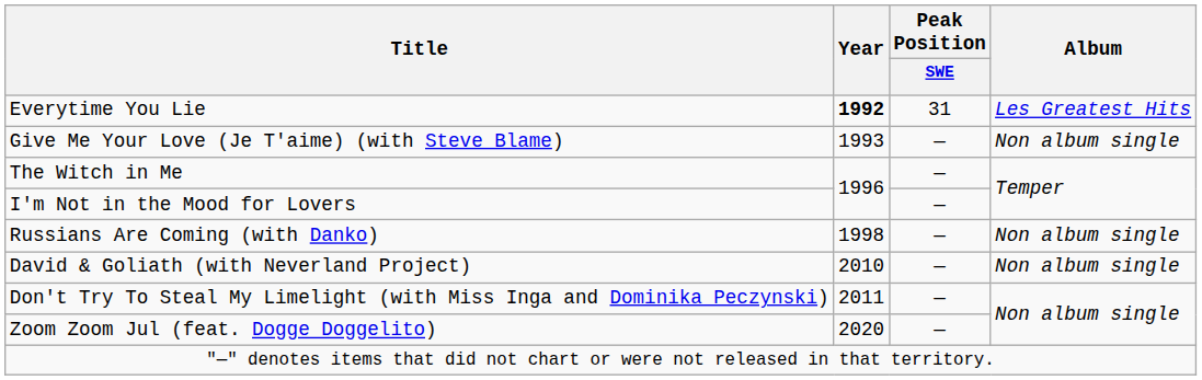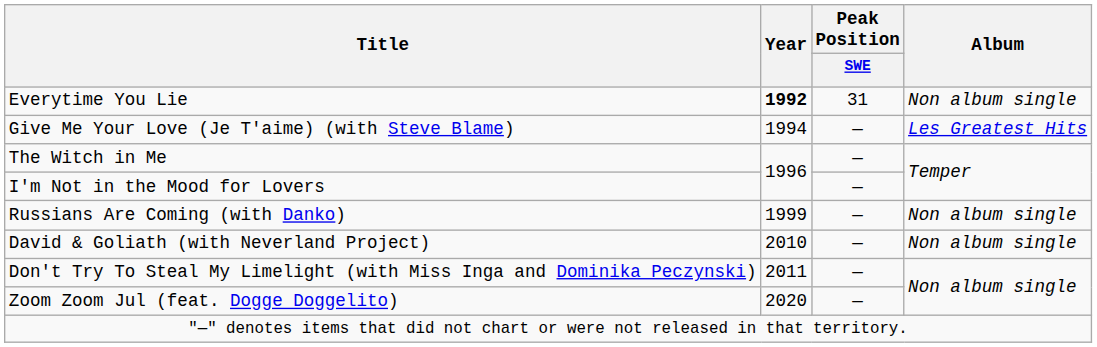 <table class="wikitable">
 <tr>
 <th rowspan="2">Title</th>
 <th rowspan="2">Year</th>
 <th colspan="1">Peak Position</th>
 <th rowspan="2">Album</th>
 </tr>
 <tr>
 <th width="6"><sup><a href='#'>SWE</a></sup></th>
 </tr>
 <tr>
 <td>Everytime You Lie</td>
 <td><strong>1992</strong></td>
 <td align="center">31</td>
-<td><em><a href='#'>Les Greatest Hits</a></em></td>
+<td><em>Non album single</em></td>
 </tr>
 <tr>
 <td>Give Me Your Love (Je T'aime) (with <a href='#'>Steve Blame</a>)</td>
-<td>1993</td>
+<td>1994</td>
 <td align="center">—</td>
-<td><em>Non album single</em></td>
+<td><em><a href='#'>Les Greatest Hits</a></em></td>
 </tr>
 <tr>
 <td>The Witch in Me</td>
 <td rowspan="2">1996</td>
 <td align="center">—</td>
 <td rowspan="2"><em>Temper</em></td>
 </tr>
 <tr>
 <td>I'm Not in the Mood for Lovers</td>
 <td align="center">—</td>
 </tr>
 <tr>
 <td>Russians Are Coming (with <a href='#'>Danko</a>)</td>
-<td>1998</td>
+<td>1999</td>
 <td align="center">—</td>
 <td><em>Non album single</em></td>
 </tr>
 <tr>
 <td>David & Goliath (with Neverland Project)</td>
 <td>2010</td>
 <td align="center">—</td>
 <td><em>Non album single</em></td>
 </tr>
 <tr>
 <td>Don't Try To Steal My Limelight (with Miss Inga and <a href='#'>Dominika Peczynski</a>)</td>
 <td>2011</td>
 <td align="center">—</td>
 <td rowspan="2"><em>Non album single</em></td>
 </tr>
 <tr>
 <td>Zoom Zoom Jul (feat. <a href='#'>Dogge Doggelito</a>)</td>
 <td>2020</td>
 <td align="center">—</td>
 </tr>
 <tr>
 <td align="center" colspan="15" style="font-size:90%">"—" denotes items that did not chart or were not released in that territory.</td>
 </tr>
 </table>
